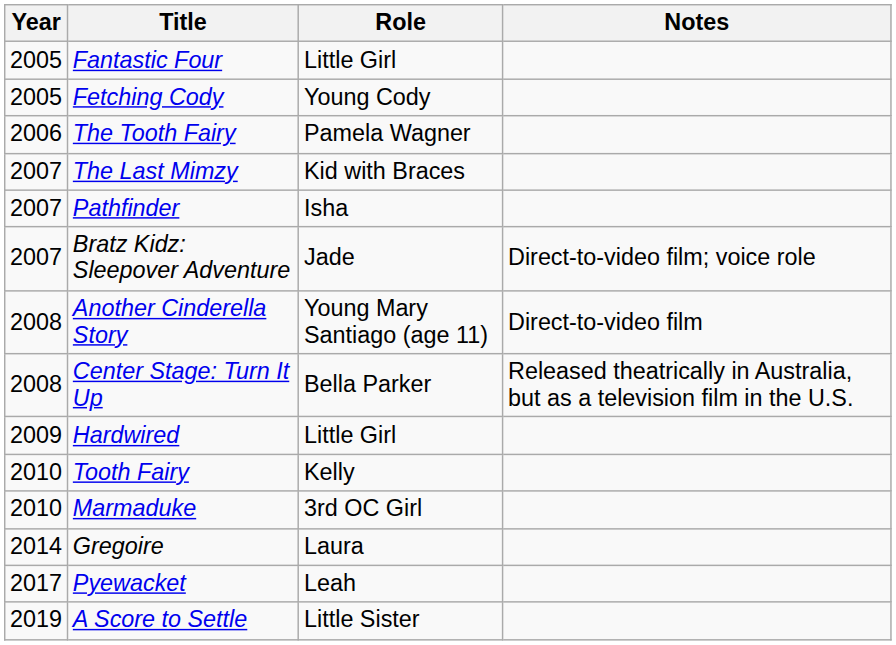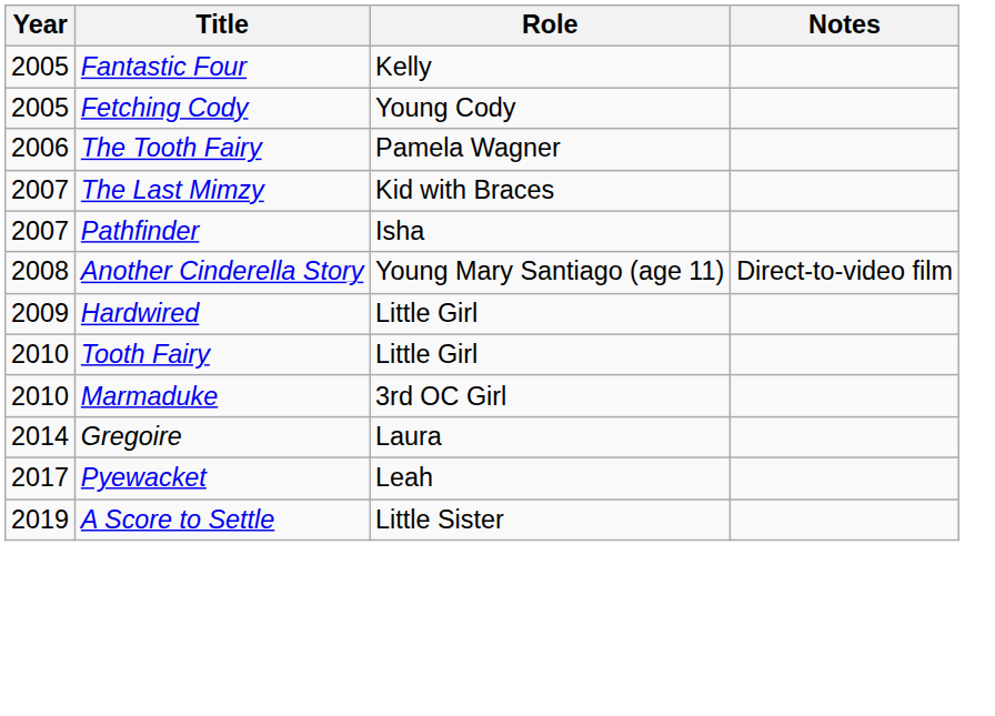 <table class="wikitable sortable">
 <tr>
 <th>Year</th>
 <th>Title</th>
 <th>Role</th>
 <th class="unsortable">Notes</th>
 </tr>
 <tr>
 <td>2005</td>
 <td><em><a href='#'>Fantastic Four</a></em></td>
-<td>Little Girl</td>
+<td>Kelly</td>
 <td></td>
 </tr>
 <tr>
 <td>2005</td>
 <td><em><a href='#'>Fetching Cody</a></em></td>
 <td>Young Cody</td>
 <td></td>
 </tr>
 <tr>
 <td>2006</td>
 <td data-sort-value="Tooth Fairy, The"><em><a href='#'>The Tooth Fairy</a></em></td>
 <td>Pamela Wagner</td>
 <td></td>
 </tr>
 <tr>
 <td>2007</td>
 <td data-sort-value="Last Mimzy, The"><em><a href='#'>The Last Mimzy</a></em></td>
 <td>Kid with Braces</td>
 <td></td>
 </tr>
 <tr>
 <td>2007</td>
 <td><em><a href='#'>Pathfinder</a></em></td>
 <td>Isha</td>
 <td></td>
 </tr>
 <tr>
-<td>2007</td>
-<td><em>Bratz Kidz: Sleepover Adventure</em></td>
-<td>Jade</td>
-<td>Direct-to-video film; voice role</td>
-</tr>
-<tr>
 <td>2008</td>
 <td><em><a href='#'>Another Cinderella Story</a></em></td>
 <td>Young Mary Santiago (age 11)</td>
 <td>Direct-to-video film</td>
-</tr>
-<tr>
-<td>2008</td>
-<td><em><a href='#'>Center Stage: Turn It Up</a></em></td>
-<td>Bella Parker</td>
-<td>Released theatrically in Australia, but as a television film in the U.S.</td>
 </tr>
 <tr>
 <td>2009</td>
 <td><em><a href='#'>Hardwired</a></em></td>
 <td>Little Girl</td>
 <td></td>
 </tr>
 <tr>
 <td>2010</td>
 <td><em><a href='#'>Tooth Fairy</a></em></td>
-<td>Kelly</td>
+<td>Little Girl</td>
 <td></td>
 </tr>
 <tr>
 <td>2010</td>
 <td><em><a href='#'>Marmaduke</a></em></td>
 <td>3rd OC Girl</td>
 <td></td>
 </tr>
 <tr>
 <td>2014</td>
 <td><em>Gregoire</em></td>
 <td>Laura</td>
 <td></td>
 </tr>
 <tr>
 <td>2017</td>
 <td><em><a href='#'>Pyewacket</a></em></td>
 <td>Leah</td>
 <td></td>
 </tr>
 <tr>
 <td>2019</td>
 <td data-sort-value="Score to Settle, A"><em><a href='#'>A Score to Settle</a></em></td>
 <td>Little Sister</td>
 <td></td>
 </tr>
 </table>
